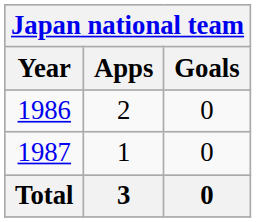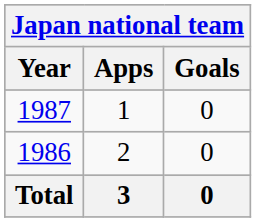 <table class="wikitable" style="text-align:center">
 <tr>
 <th colspan=3><a href='#'>Japan national team</a></th>
 </tr>
 <tr>
 <th>Year</th>
 <th>Apps</th>
 <th>Goals</th>
 </tr>
 <tr>
-<td><a href='#'>1986</a></td>
-<td>2</td>
+<td><a href='#'>1987</a></td>
+<td>1</td>
 <td>0</td>
 </tr>
 <tr>
-<td><a href='#'>1987</a></td>
-<td>1</td>
+<td><a href='#'>1986</a></td>
+<td>2</td>
 <td>0</td>
 </tr>
 <tr>
 <th>Total</th>
 <th>3</th>
 <th>0</th>
 </tr>
 </table>
